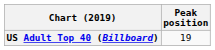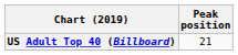 <table class="wikitable plainrowheaders" style="text-align:center">
 <tr>
 <th>Chart (2019)</th>
 <th>Peak<br>position</th>
 </tr>
 <tr>
 <th scope="row">US <a href='#'>Adult Top 40</a> (<a href='#'><em>Billboard</em></a>)</th>
-<td>19</td>
+<td>21</td>
 </tr>
 </table>
